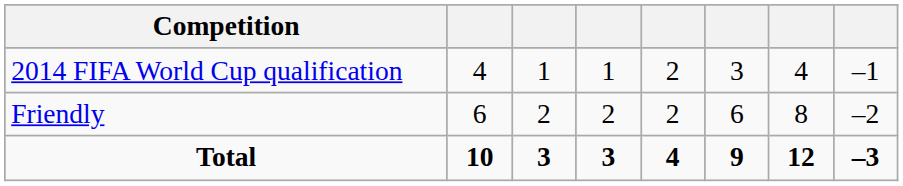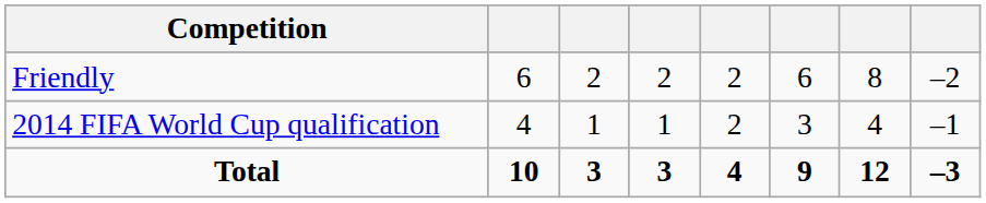 <table class="wikitable" style="text-align: center;">
 <tr>
 <th width=250>Competition</th>
 <th width=30></th>
 <th width=30></th>
 <th width=30></th>
 <th width=30></th>
 <th width=30></th>
 <th width=30></th>
 <th width=30></th>
 </tr>
 <tr>
+<td align=left><a href='#'>Friendly</a></td>
+<td>6</td>
+<td>2</td>
+<td>2</td>
+<td>2</td>
+<td>6</td>
+<td>8</td>
+<td>–2</td>
+</tr>
+<tr>
 <td align=left><a href='#'>2014 FIFA World Cup qualification</a></td>
 <td>4</td>
 <td>1</td>
 <td>1</td>
 <td>2</td>
 <td>3</td>
 <td>4</td>
 <td>–1</td>
-</tr>
-<tr>
-<td align=left><a href='#'>Friendly</a></td>
-<td>6</td>
-<td>2</td>
-<td>2</td>
-<td>2</td>
-<td>6</td>
-<td>8</td>
-<td>–2</td>
 </tr>
 <tr>
 <td><strong>Total</strong></td>
 <td><strong>10</strong></td>
 <td><strong>3</strong></td>
 <td><strong>3</strong></td>
 <td><strong>4</strong></td>
 <td><strong>9</strong></td>
 <td><strong>12</strong></td>
 <td><strong>–3</strong></td>
 </tr>
 </table>
